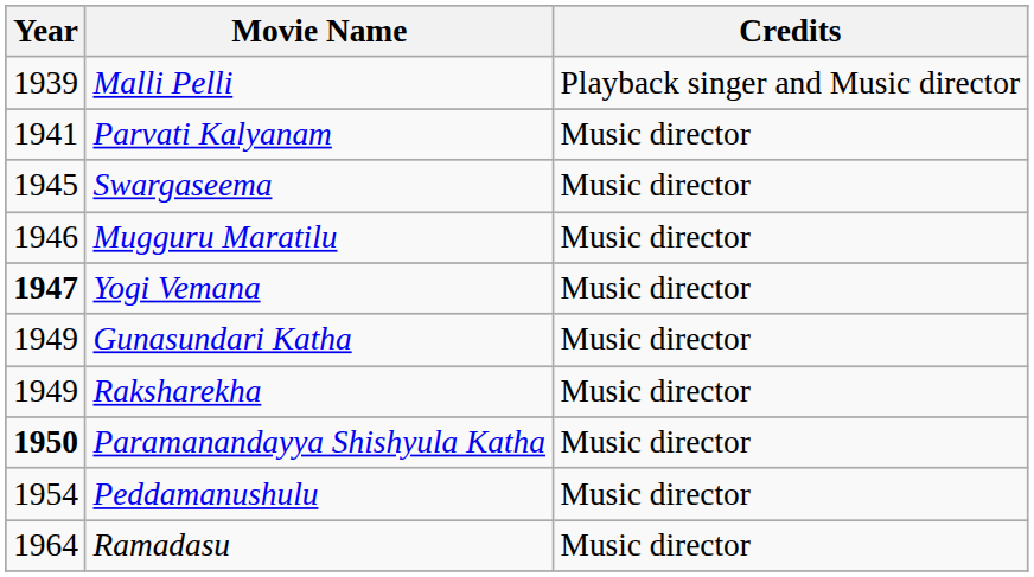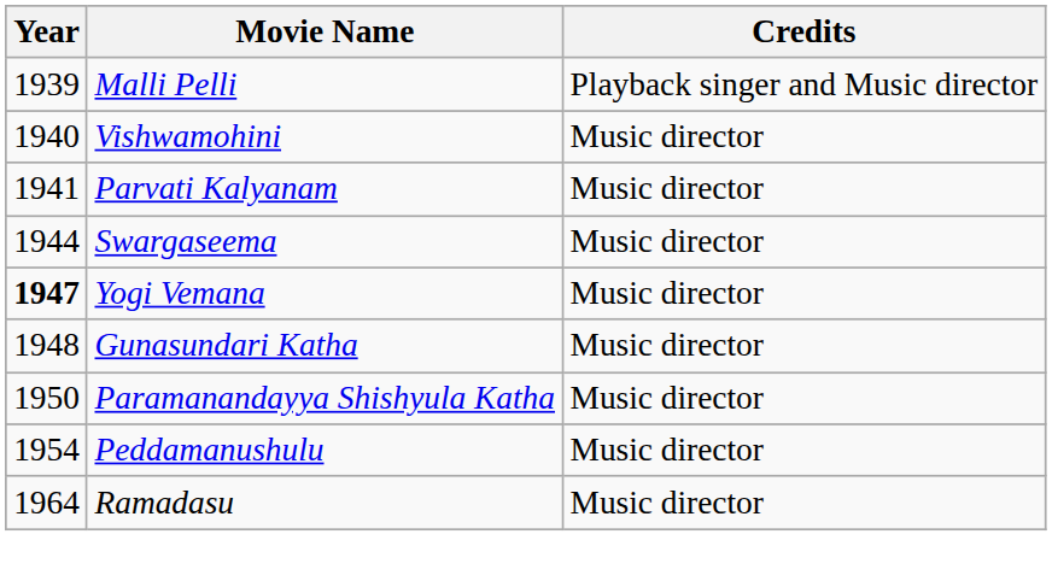 <table class="wikitable">
 <tr>
 <th>Year</th>
 <th>Movie Name</th>
 <th>Credits</th>
 </tr>
 <tr>
 <td>1939</td>
 <td><em><a href='#'>Malli Pelli</a></em></td>
 <td>Playback singer and Music director</td>
 </tr>
 <tr>
+<td>1940</td>
+<td><em><a href='#'>Vishwamohini</a></em></td>
+<td>Music director</td>
+</tr>
+<tr>
 <td>1941</td>
 <td><em><a href='#'>Parvati Kalyanam</a></em></td>
 <td>Music director</td>
 </tr>
 <tr>
-<td>1945</td>
+<td>1944</td>
 <td><em><a href='#'>Swargaseema</a></em></td>
-<td>Music director</td>
-</tr>
-<tr>
-<td>1946</td>
-<td><em><a href='#'>Mugguru Maratilu</a></em></td>
 <td>Music director</td>
 </tr>
 <tr>
 <td><strong>1947</strong></td>
 <td><em><a href='#'>Yogi Vemana</a></em></td>
 <td>Music director</td>
 </tr>
 <tr>
-<td>1949</td>
+<td>1948</td>
 <td><em><a href='#'>Gunasundari Katha</a></em></td>
 <td>Music director</td>
 </tr>
 <tr>
-<td>1949</td>
-<td><em><a href='#'>Raksharekha</a></em></td>
-<td>Music director</td>
-</tr>
-<tr>
-<td><strong>1950</strong></td>
+<td>1950</td>
 <td><em><a href='#'>Paramanandayya Shishyula Katha</a></em></td>
 <td>Music director</td>
 </tr>
 <tr>
 <td>1954</td>
 <td><em><a href='#'>Peddamanushulu</a></em></td>
 <td>Music director</td>
 </tr>
 <tr>
 <td>1964</td>
 <td><em>Ramadasu</em></td>
 <td>Music director</td>
 </tr>
 </table>
